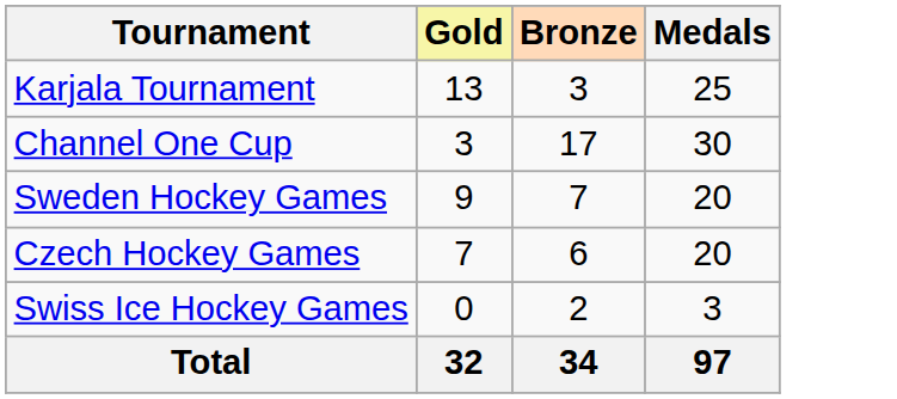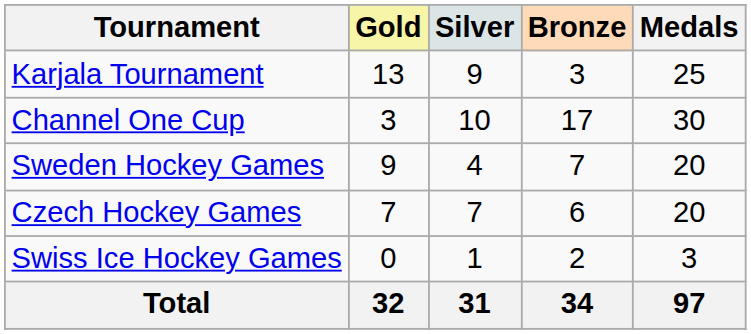 <table class="wikitable sortable" style="text-align:center">
 <tr>
 <th>Tournament</th>
 <th style="background-color: #F7F6A8;">Gold</th>
+<th style="background-color: #DCE5E5;">Silver</th>
 <th style="background-color: #FFDAB9;">Bronze</th>
 <th>Medals</th>
 </tr>
 <tr>
 <td align=left><a href='#'>Karjala Tournament</a></td>
 <td>13</td>
+<td>9</td>
 <td>3</td>
 <td>25</td>
 </tr>
 <tr>
 <td align=left><a href='#'>Channel One Cup</a></td>
 <td>3</td>
+<td>10</td>
 <td>17</td>
 <td>30</td>
 </tr>
 <tr>
 <td align=left><a href='#'>Sweden Hockey Games</a></td>
 <td>9</td>
+<td>4</td>
 <td>7</td>
 <td>20</td>
 </tr>
 <tr>
 <td align=left><a href='#'>Czech Hockey Games</a></td>
+<td>7</td>
 <td>7</td>
 <td>6</td>
 <td>20</td>
 </tr>
 <tr>
 <td align=left><a href='#'>Swiss Ice Hockey Games</a></td>
 <td>0</td>
+<td>1</td>
 <td>2</td>
 <td>3</td>
 </tr>
 <tr>
 <th>Total</th>
 <th>32</th>
+<th>31</th>
 <th>34</th>
 <th>97</th>
 </tr>
 </table>
